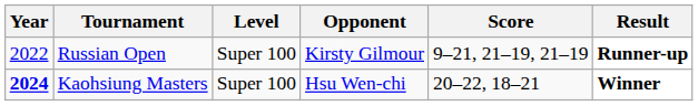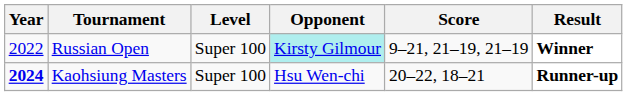 <table class="sortable wikitable" style="font-size: 90%;">
 <tr>
 <th>Year</th>
 <th>Tournament</th>
 <th>Level</th>
 <th>Opponent</th>
 <th>Score</th>
 <th>Result</th>
 </tr>
 <tr>
 <td align="center"><a href='#'>2022</a></td>
 <td align="left"><a href='#'>Russian Open</a></td>
 <td align="left">Super 100</td>
-<td align="left"> <a href='#'>Kirsty Gilmour</a></td>
+<td align="left" style="background: paleturquoise;"> <a href='#'>Kirsty Gilmour</a></td>
 <td align="left">9–21, 21–19, 21–19</td>
-<td style="text-align:left; background:white"> <strong>Runner-up</strong></td>
+<td style="text-align:left; background:white"> <strong>Winner</strong></td>
 </tr>
 <tr>
 <td align="center"><strong><a href='#'>2024</a></strong></td>
 <td align="left"><a href='#'>Kaohsiung Masters</a></td>
 <td align="left">Super 100</td>
 <td align="left"> <a href='#'>Hsu Wen-chi</a></td>
 <td align="left">20–22, 18–21</td>
-<td style="text-align:left; background:white"> <strong>Winner</strong></td>
+<td style="text-align:left; background:white"> <strong>Runner-up</strong></td>
 </tr>
 </table>
